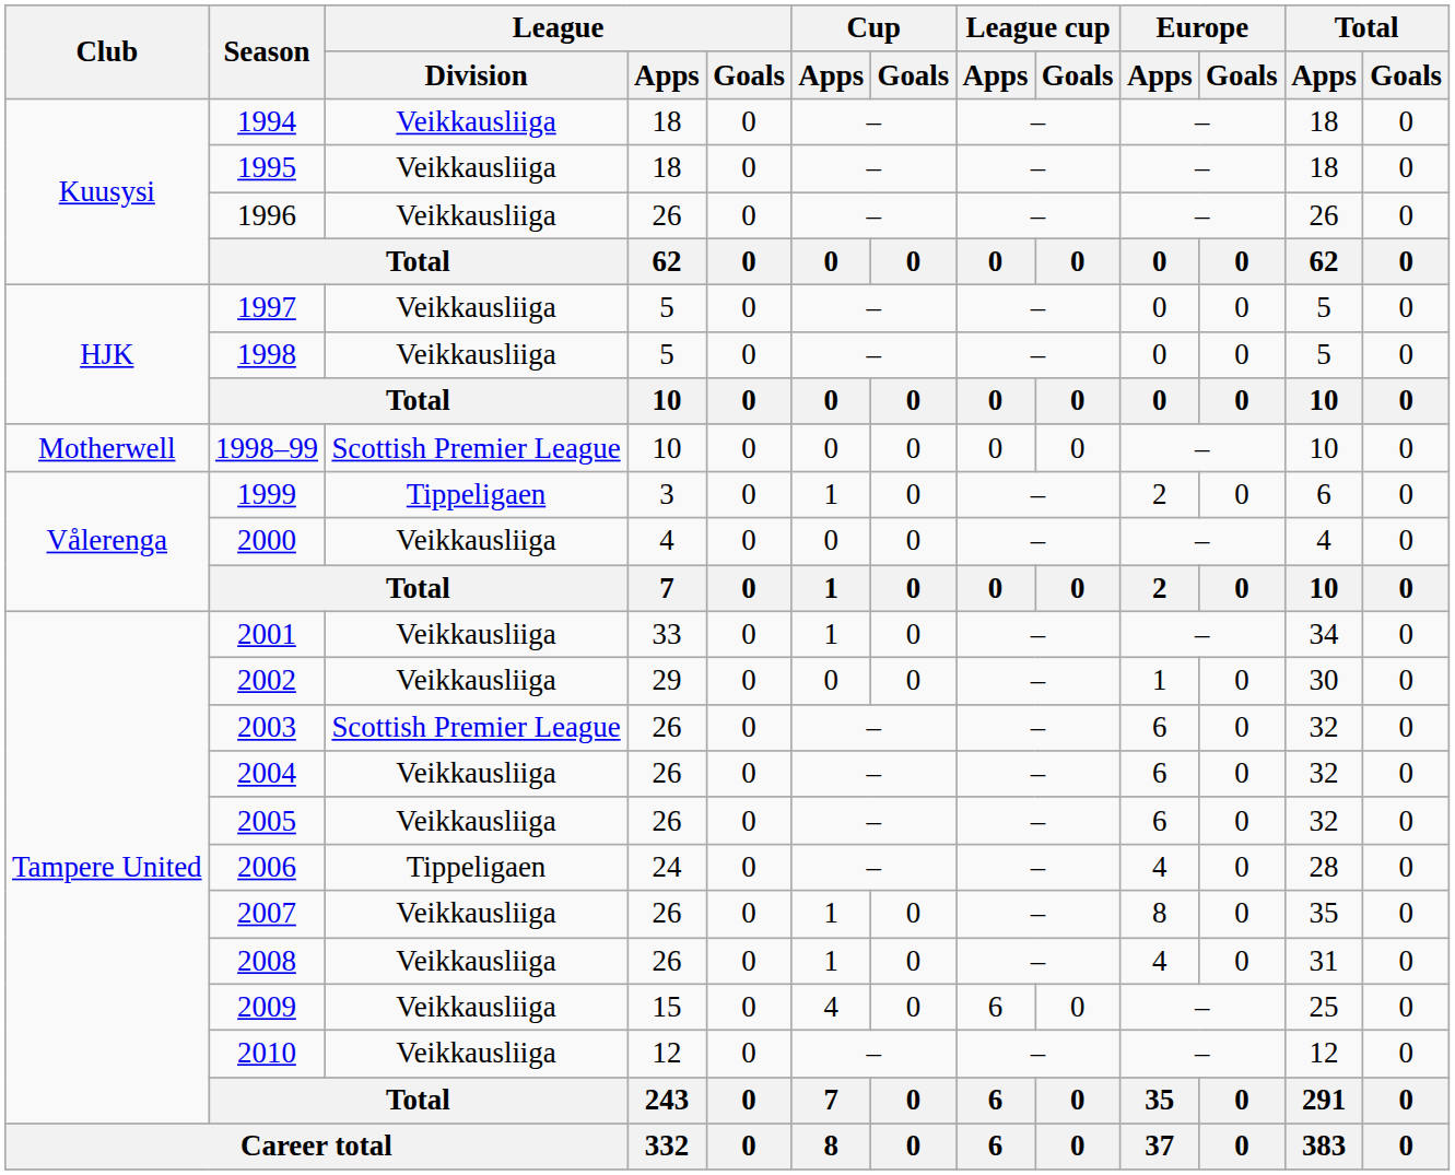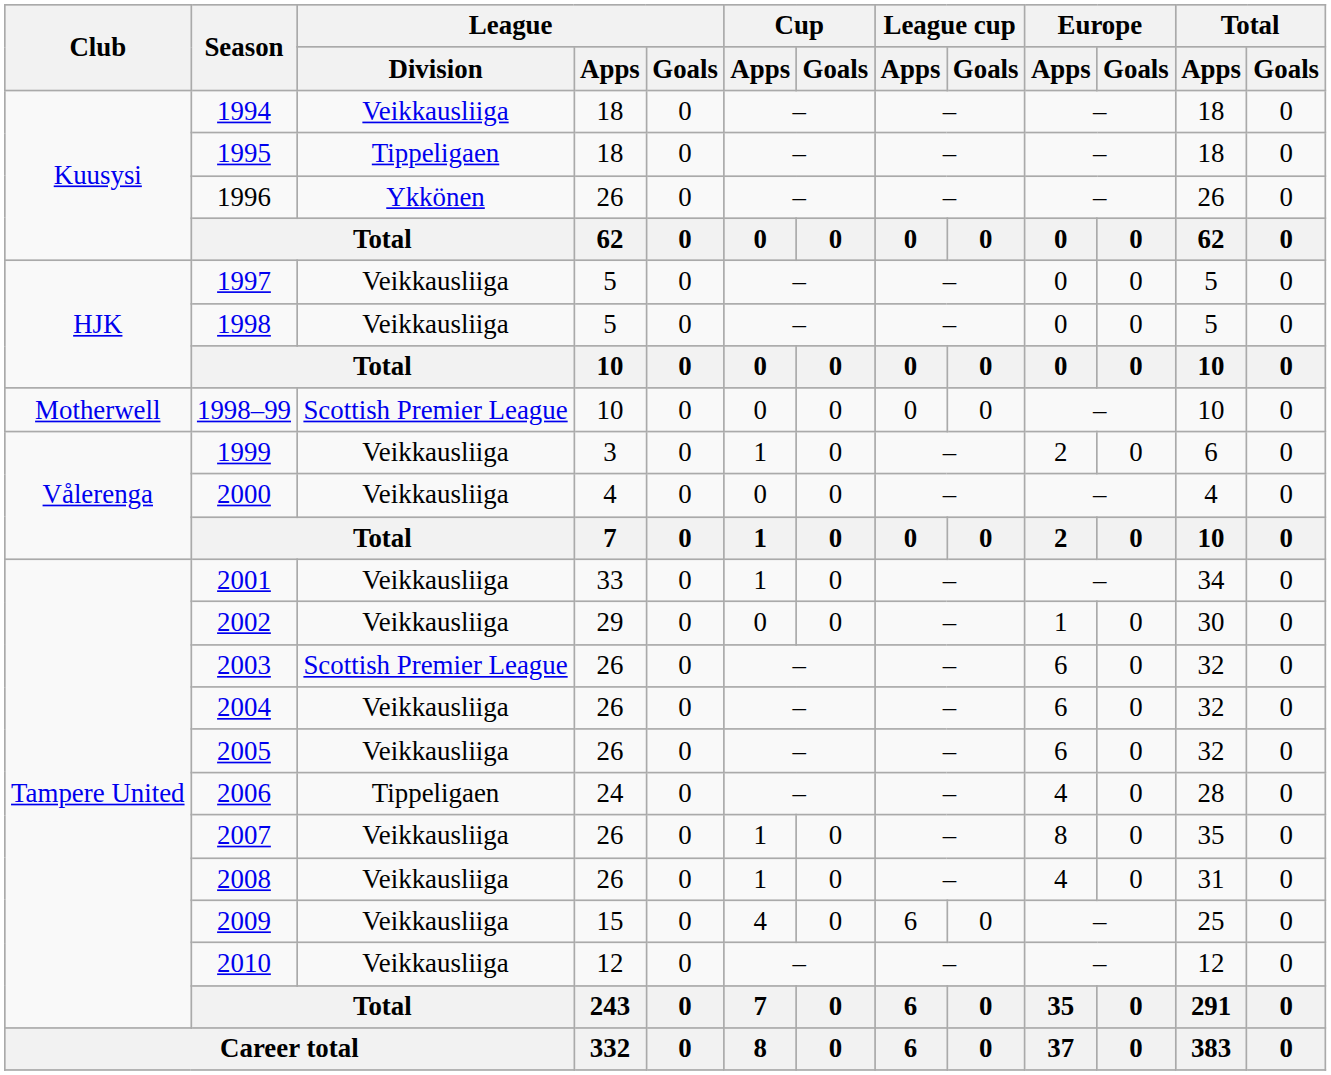 <table class="wikitable" style="text-align:center">
 <tr>
 <th rowspan="2">Club</th>
 <th rowspan="2">Season</th>
 <th colspan="3">League</th>
 <th colspan="2">Cup</th>
 <th colspan="2">League cup</th>
 <th colspan="2">Europe</th>
 <th colspan="2">Total</th>
 </tr>
 <tr>
 <th>Division</th>
 <th>Apps</th>
 <th>Goals</th>
 <th>Apps</th>
 <th>Goals</th>
 <th>Apps</th>
 <th>Goals</th>
 <th>Apps</th>
 <th>Goals</th>
 <th>Apps</th>
 <th>Goals</th>
 </tr>
 <tr>
 <td rowspan=4><a href='#'>Kuusysi</a></td>
 <td><a href='#'>1994</a></td>
 <td><a href='#'>Veikkausliiga</a></td>
 <td>18</td>
 <td>0</td>
 <td colspan=2>–</td>
 <td colspan=2>–</td>
 <td colspan=2>–</td>
 <td>18</td>
 <td>0</td>
 </tr>
 <tr>
 <td><a href='#'>1995</a></td>
-<td>Veikkausliiga</td>
+<td><a href='#'>Tippeligaen</a></td>
 <td>18</td>
 <td>0</td>
 <td colspan=2>–</td>
 <td colspan=2>–</td>
 <td colspan=2>–</td>
 <td>18</td>
 <td>0</td>
 </tr>
 <tr>
 <td>1996</td>
-<td>Veikkausliiga</td>
+<td><a href='#'>Ykkönen</a></td>
 <td>26</td>
 <td>0</td>
 <td colspan=2>–</td>
 <td colspan=2>–</td>
 <td colspan=2>–</td>
 <td>26</td>
 <td>0</td>
 </tr>
 <tr>
 <th colspan=2>Total</th>
 <th>62</th>
 <th>0</th>
 <th>0</th>
 <th>0</th>
 <th>0</th>
 <th>0</th>
 <th>0</th>
 <th>0</th>
 <th>62</th>
 <th>0</th>
 </tr>
 <tr>
 <td rowspan=3><a href='#'>HJK</a></td>
 <td><a href='#'>1997</a></td>
 <td>Veikkausliiga</td>
 <td>5</td>
 <td>0</td>
 <td colspan=2>–</td>
 <td colspan=2>–</td>
 <td>0</td>
 <td>0</td>
 <td>5</td>
 <td>0</td>
 </tr>
 <tr>
 <td><a href='#'>1998</a></td>
 <td>Veikkausliiga</td>
 <td>5</td>
 <td>0</td>
 <td colspan=2>–</td>
 <td colspan=2>–</td>
 <td>0</td>
 <td>0</td>
 <td>5</td>
 <td>0</td>
 </tr>
 <tr>
 <th colspan=2>Total</th>
 <th>10</th>
 <th>0</th>
 <th>0</th>
 <th>0</th>
 <th>0</th>
 <th>0</th>
 <th>0</th>
 <th>0</th>
 <th>10</th>
 <th>0</th>
 </tr>
 <tr>
 <td><a href='#'>Motherwell</a></td>
 <td><a href='#'>1998–99</a></td>
 <td><a href='#'>Scottish Premier League</a></td>
 <td>10</td>
 <td>0</td>
 <td>0</td>
 <td>0</td>
 <td>0</td>
 <td>0</td>
 <td colspan=2>–</td>
 <td>10</td>
 <td>0</td>
 </tr>
 <tr>
 <td rowspan=3><a href='#'>Vålerenga</a></td>
 <td><a href='#'>1999</a></td>
-<td><a href='#'>Tippeligaen</a></td>
+<td>Veikkausliiga</td>
 <td>3</td>
 <td>0</td>
 <td>1</td>
 <td>0</td>
 <td colspan=2>–</td>
 <td>2</td>
 <td>0</td>
 <td>6</td>
 <td>0</td>
 </tr>
 <tr>
 <td><a href='#'>2000</a></td>
 <td>Veikkausliiga</td>
 <td>4</td>
 <td>0</td>
 <td>0</td>
 <td>0</td>
 <td colspan=2>–</td>
 <td colspan=2>–</td>
 <td>4</td>
 <td>0</td>
 </tr>
 <tr>
 <th colspan=2>Total</th>
 <th>7</th>
 <th>0</th>
 <th>1</th>
 <th>0</th>
 <th>0</th>
 <th>0</th>
 <th>2</th>
 <th>0</th>
 <th>10</th>
 <th>0</th>
 </tr>
 <tr>
 <td rowspan=11><a href='#'>Tampere United</a></td>
 <td><a href='#'>2001</a></td>
 <td>Veikkausliiga</td>
 <td>33</td>
 <td>0</td>
 <td>1</td>
 <td>0</td>
 <td colspan=2>–</td>
 <td colspan=2>–</td>
 <td>34</td>
 <td>0</td>
 </tr>
 <tr>
 <td><a href='#'>2002</a></td>
 <td>Veikkausliiga</td>
 <td>29</td>
 <td>0</td>
 <td>0</td>
 <td>0</td>
 <td colspan=2>–</td>
 <td>1</td>
 <td>0</td>
 <td>30</td>
 <td>0</td>
 </tr>
 <tr>
 <td><a href='#'>2003</a></td>
 <td><a href='#'>Scottish Premier League</a></td>
 <td>26</td>
 <td>0</td>
 <td colspan=2>–</td>
 <td colspan=2>–</td>
 <td>6</td>
 <td>0</td>
 <td>32</td>
 <td>0</td>
 </tr>
 <tr>
 <td><a href='#'>2004</a></td>
 <td>Veikkausliiga</td>
 <td>26</td>
 <td>0</td>
 <td colspan=2>–</td>
 <td colspan=2>–</td>
 <td>6</td>
 <td>0</td>
 <td>32</td>
 <td>0</td>
 </tr>
 <tr>
 <td><a href='#'>2005</a></td>
 <td>Veikkausliiga</td>
 <td>26</td>
 <td>0</td>
 <td colspan=2>–</td>
 <td colspan=2>–</td>
 <td>6</td>
 <td>0</td>
 <td>32</td>
 <td>0</td>
 </tr>
 <tr>
 <td><a href='#'>2006</a></td>
 <td>Tippeligaen</td>
 <td>24</td>
 <td>0</td>
 <td colspan=2>–</td>
 <td colspan=2>–</td>
 <td>4</td>
 <td>0</td>
 <td>28</td>
 <td>0</td>
 </tr>
 <tr>
 <td><a href='#'>2007</a></td>
 <td>Veikkausliiga</td>
 <td>26</td>
 <td>0</td>
 <td>1</td>
 <td>0</td>
 <td colspan=2>–</td>
 <td>8</td>
 <td>0</td>
 <td>35</td>
 <td>0</td>
 </tr>
 <tr>
 <td><a href='#'>2008</a></td>
 <td>Veikkausliiga</td>
 <td>26</td>
 <td>0</td>
 <td>1</td>
 <td>0</td>
 <td colspan=2>–</td>
 <td>4</td>
 <td>0</td>
 <td>31</td>
 <td>0</td>
 </tr>
 <tr>
 <td><a href='#'>2009</a></td>
 <td>Veikkausliiga</td>
 <td>15</td>
 <td>0</td>
 <td>4</td>
 <td>0</td>
 <td>6</td>
 <td>0</td>
 <td colspan=2>–</td>
 <td>25</td>
 <td>0</td>
 </tr>
 <tr>
 <td><a href='#'>2010</a></td>
 <td>Veikkausliiga</td>
 <td>12</td>
 <td>0</td>
 <td colspan=2>–</td>
 <td colspan=2>–</td>
 <td colspan=2>–</td>
 <td>12</td>
 <td>0</td>
 </tr>
 <tr>
 <th colspan=2>Total</th>
 <th>243</th>
 <th>0</th>
 <th>7</th>
 <th>0</th>
 <th>6</th>
 <th>0</th>
 <th>35</th>
 <th>0</th>
 <th>291</th>
 <th>0</th>
 </tr>
 <tr>
 <th colspan="3">Career total</th>
 <th>332</th>
 <th>0</th>
 <th>8</th>
 <th>0</th>
 <th>6</th>
 <th>0</th>
 <th>37</th>
 <th>0</th>
 <th>383</th>
 <th>0</th>
 </tr>
 </table>
